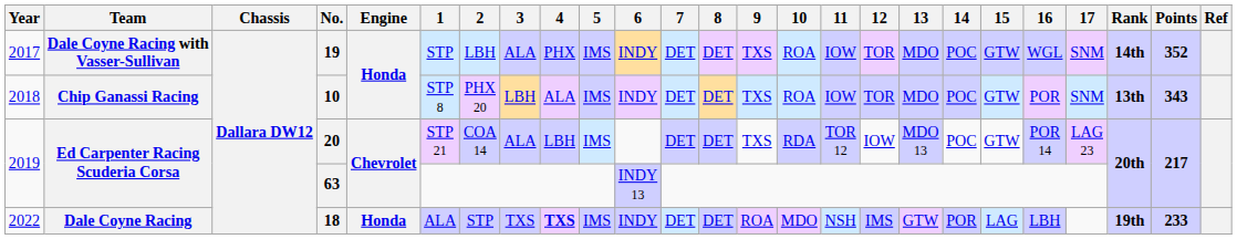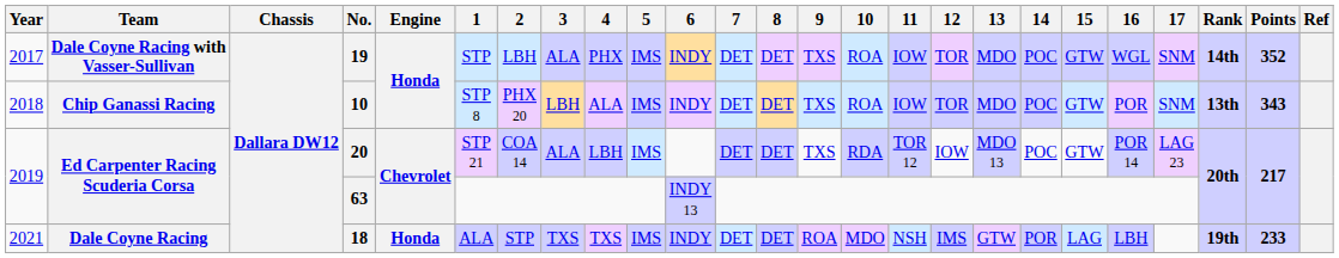 <table class="wikitable" style="text-align:center; font-size:85%">
 <tr>
 <th>Year</th>
 <th>Team</th>
 <th>Chassis</th>
 <th>No.</th>
 <th>Engine</th>
 <th>1</th>
 <th>2</th>
 <th>3</th>
 <th>4</th>
 <th>5</th>
 <th>6</th>
 <th>7</th>
 <th>8</th>
 <th>9</th>
 <th>10</th>
 <th>11</th>
 <th>12</th>
 <th>13</th>
 <th>14</th>
 <th>15</th>
 <th>16</th>
 <th>17</th>
 <th>Rank</th>
 <th>Points</th>
 <th>Ref</th>
 </tr>
 <tr>
 <td><a href='#'>2017</a></td>
 <th nowrap><a href='#'>Dale Coyne Racing</a> with<br><a href='#'>Vasser-Sullivan</a></th>
 <th rowspan=5 nowrap><a href='#'>Dallara DW12</a></th>
 <th>19</th>
 <th rowspan=2><a href='#'>Honda</a></th>
 <td style="background:#CFEAFF;"><a href='#'>STP</a><br></td>
 <td style="background:#CFEAFF;"><a href='#'>LBH</a><br></td>
 <td style="background:#CFCFFF;"><a href='#'>ALA</a><br></td>
 <td style="background:#CFCFFF;"><a href='#'>PHX</a><br></td>
 <td style="background:#CFCFFF;"><a href='#'>IMS</a><br></td>
 <td style="background:#FFDF9F;"><a href='#'>INDY</a><br></td>
 <td style="background:#CFEAFF;"><a href='#'>DET</a><br></td>
 <td style="background:#EFCFFF;"><a href='#'>DET</a><br></td>
 <td style="background:#EFCFFF;"><a href='#'>TXS</a><br></td>
 <td style="background:#CFEAFF;"><a href='#'>ROA</a><br></td>
 <td style="background:#CFCFFF;"><a href='#'>IOW</a><br></td>
 <td style="background:#EFCFFF;"><a href='#'>TOR</a><br></td>
 <td style="background:#CFCFFF;"><a href='#'>MDO</a><br></td>
 <td style="background:#CFCFFF;"><a href='#'>POC</a><br></td>
 <td style="background:#CFCFFF;"><a href='#'>GTW</a><br></td>
 <td style="background:#CFCFFF;"><a href='#'>WGL</a><br></td>
 <td style="background:#EFCFFF;"><a href='#'>SNM</a><br></td>
 <th style="background:#CFCFFF;">14th</th>
 <th style="background:#CFCFFF;">352</th>
 <th></th>
 </tr>
 <tr>
 <td><a href='#'>2018</a></td>
 <th nowrap><a href='#'>Chip Ganassi Racing</a></th>
 <th>10</th>
 <td style="background:#CFEAFF;"><a href='#'>STP</a><br><small>8</small></td>
 <td style="background:#EFCFFF;"><a href='#'>PHX</a><br><small>20</small></td>
 <td style="background:#FFDF9F;"><a href='#'>LBH</a><br></td>
 <td style="background:#EFCFFF;"><a href='#'>ALA</a><br></td>
 <td style="background:#CFCFFF;"><a href='#'>IMS</a><br></td>
 <td style="background:#EFCFFF;"><a href='#'>INDY</a><br></td>
 <td style="background:#CFEAFF;"><a href='#'>DET</a><br></td>
 <td style="background:#FFDF9F;"><a href='#'>DET</a><br></td>
 <td style="background:#CFEAFF;"><a href='#'>TXS</a><br></td>
 <td style="background:#CFEAFF;"><a href='#'>ROA</a><br></td>
 <td style="background:#CFCFFF;"><a href='#'>IOW</a><br></td>
 <td style="background:#CFCFFF;"><a href='#'>TOR</a><br></td>
 <td style="background:#CFCFFF;"><a href='#'>MDO</a><br></td>
 <td style="background:#CFCFFF;"><a href='#'>POC</a><br></td>
 <td style="background:#CFEAFF;"><a href='#'>GTW</a><br></td>
 <td style="background:#EFCFFF;"><a href='#'>POR</a><br></td>
 <td style="background:#CFEAFF;"><a href='#'>SNM</a><br></td>
 <th style="background:#CFCFFF;">13th</th>
 <th style="background:#CFCFFF;">343</th>
 <th></th>
 </tr>
 <tr>
 <td rowspan=2><a href='#'>2019</a></td>
 <th rowspan=2 nowrap><a href='#'>Ed Carpenter Racing</a> <br> <a href='#'>Scuderia Corsa</a></th>
 <th>20</th>
 <th rowspan=2><a href='#'>Chevrolet</a></th>
 <td style="background:#EFCFFF;"><a href='#'>STP</a><br><small>21</small></td>
 <td style="background:#CFCFFF;"><a href='#'>COA</a><br><small>14</small></td>
 <td style="background:#CFCFFF;"><a href='#'>ALA</a><br></td>
 <td style="background:#CFCFFF;"><a href='#'>LBH</a><br></td>
 <td style="background:#CFEAFF;"><a href='#'>IMS</a><br></td>
 <td></td>
 <td style="background:#CFCFFF;"><a href='#'>DET</a><br></td>
 <td style="background:#CFCFFF;"><a href='#'>DET</a><br></td>
 <td><a href='#'>TXS</a><br><small> </small></td>
 <td style="background:#CFCFFF;"><a href='#'>RDA</a><br></td>
 <td style="background:#CFCFFF;"><a href='#'>TOR</a><br><small>12</small></td>
 <td><a href='#'>IOW</a><br><small> </small></td>
 <td style="background:#CFCFFF;"><a href='#'>MDO</a><br><small>13</small></td>
 <td><a href='#'>POC</a><br><small> </small></td>
 <td><a href='#'>GTW</a><br><small> </small></td>
 <td style="background:#CFCFFF;"><a href='#'>POR</a><br><small>14</small></td>
 <td style="background:#EFCFFF;"><a href='#'>LAG</a><br><small>23</small></td>
 <th rowspan=2 style="background:#CFCFFF;">20th</th>
 <th rowspan=2 style="background:#CFCFFF;">217</th>
 <th rowspan=2></th>
 </tr>
 <tr>
 <th>63</th>
 <td colspan=5></td>
 <td style="background:#CFCFFF;"><a href='#'>INDY</a><br><small>13</small></td>
 </tr>
 <tr>
-<td><a href='#'>2022</a></td>
+<td><a href='#'>2021</a></td>
 <th nowrap><a href='#'>Dale Coyne Racing</a></th>
 <th>18</th>
 <th rowspan=1><a href='#'>Honda</a></th>
 <td style="background:#CFCFFF;"><a href='#'>ALA</a><br></td>
 <td style="background:#CFCFFF;"><a href='#'>STP</a><br></td>
 <td style="background:#CFCFFF;"><a href='#'>TXS</a><br></td>
-<td style="background:#EFCFFF;"><strong><a href='#'>TXS</a><br></strong></td>
+<td style="background:#EFCFFF;"><a href='#'>TXS</a><br></td>
 <td style="background:#CFCFFF;"><a href='#'>IMS</a><br></td>
 <td style="background:#CFCFFF;"><a href='#'>INDY</a><br></td>
 <td style="background:#CFEAFF;"><a href='#'>DET</a><br></td>
 <td style="background:#CFCFFF;"><a href='#'>DET</a><br></td>
 <td style="background:#EFCFFF;"><a href='#'>ROA</a><br></td>
 <td style="background:#EFCFFF;"><a href='#'>MDO</a><br></td>
 <td style="background:#CFEAFF;"><a href='#'>NSH</a><br></td>
 <td style="background:#CFCFFF;"><a href='#'>IMS</a><br></td>
 <td style="background:#EFCFFF;"><a href='#'>GTW</a><br></td>
 <td style="background:#CFCFFF;"><a href='#'>POR</a><br></td>
 <td style="background:#CFEAFF;"><a href='#'>LAG</a><br></td>
 <td style="background:#CFCFFF;"><a href='#'>LBH</a><br></td>
 <td></td>
 <th style="background:#CFCFFF;">19th</th>
 <th style="background:#CFCFFF;">233</th>
 <th></th>
 </tr>
 </table>
